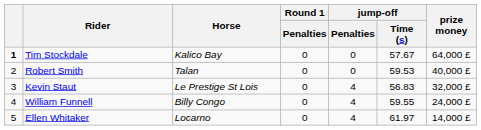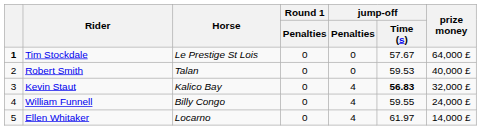 <table class="wikitable" style="font-size: 90%">
 <tr>
 <th rowspan=2 width=20></th>
 <th rowspan=2 width=210>Rider</th>
 <th rowspan=2 width=150>Horse</th>
 <th>Round 1</th>
 <th colspan=2>jump-off</th>
 <th rowspan=2 width=65>prize<br>money</th>
 </tr>
 <tr>
 <th width=50>Penalties</th>
 <th width=60>Penalties</th>
 <th width=65>Time<br>(<a href='#'>s</a>)</th>
 </tr>
 <tr>
 <td align=center><strong>1</strong></td>
 <td> <a href='#'>Tim Stockdale</a></td>
-<td><em>Kalico Bay</em></td>
+<td><em>Le Prestige St Lois</em></td>
 <td align=center>0</td>
 <td align=center>0</td>
 <td align=center>57.67</td>
 <td align=center>64,000 £</td>
 </tr>
 <tr>
 <td align=center>2</td>
 <td> <a href='#'>Robert Smith</a></td>
 <td><em>Talan</em></td>
 <td align=center>0</td>
 <td align=center>0</td>
 <td align=center>59.53</td>
 <td align=center>40,000 £</td>
 </tr>
 <tr>
 <td align=center>3</td>
 <td> <a href='#'>Kevin Staut</a></td>
-<td><em>Le Prestige St Lois</em></td>
+<td><em>Kalico Bay</em></td>
 <td align=center>0</td>
 <td align=center>4</td>
-<td align=center>56.83</td>
+<td align=center><strong>56.83</strong></td>
 <td align=center>32,000 £</td>
 </tr>
 <tr>
 <td align=center>4</td>
 <td>  <a href='#'>William Funnell</a></td>
 <td><em>Billy Congo</em></td>
 <td align=center>0</td>
 <td align=center>4</td>
 <td align=center>59.55</td>
 <td align=center>24,000 £</td>
 </tr>
 <tr>
 <td align=center>5</td>
 <td> <a href='#'>Ellen Whitaker</a></td>
 <td><em>Locarno</em></td>
 <td align=center>0</td>
 <td align=center>4</td>
 <td align=center>61.97</td>
 <td align=center>14,000 £</td>
 </tr>
 </table>
